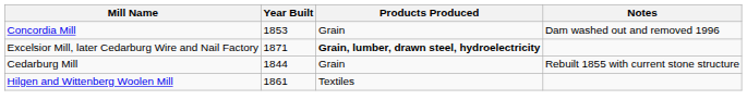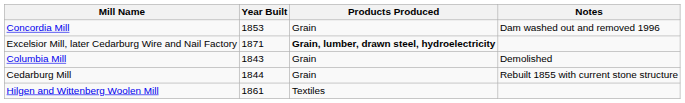 <table class="wikitable">
 <tr>
 <th>Mill Name</th>
 <th>Year Built</th>
 <th>Products Produced</th>
 <th>Notes</th>
 </tr>
 <tr>
 <td><a href='#'>Concordia Mill</a></td>
 <td>1853</td>
 <td>Grain</td>
 <td>Dam washed out and removed 1996</td>
 </tr>
 <tr>
 <td>Excelsior Mill, later Cedarburg Wire and Nail Factory</td>
 <td>1871</td>
 <td><strong>Grain, lumber, drawn steel, hydroelectricity</strong></td>
 <td></td>
 </tr>
 <tr>
+<td><a href='#'>Columbia Mill</a></td>
+<td>1843</td>
+<td>Grain</td>
+<td>Demolished</td>
+</tr>
+<tr>
 <td>Cedarburg Mill</td>
 <td>1844</td>
 <td>Grain</td>
 <td>Rebuilt 1855 with current stone structure</td>
 </tr>
 <tr>
 <td><a href='#'>Hilgen and Wittenberg Woolen Mill</a></td>
 <td>1861</td>
 <td>Textiles</td>
 <td></td>
 </tr>
 </table>
